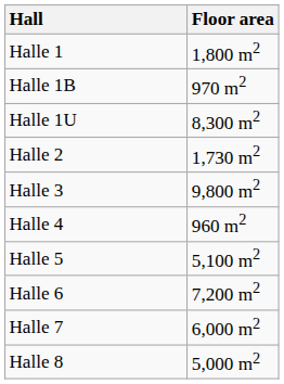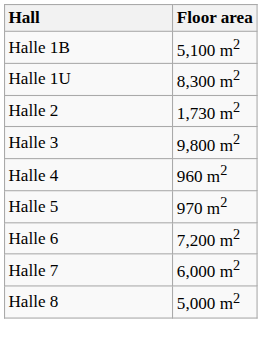 <table class="wikitable">
 <tr>
 <th style="text-align:left" width="150px">Hall</th>
 <th>Floor area</th>
 </tr>
 <tr>
-<td>Halle 1</td>
-<td><div>1,800 m<sup>2</sup></div></td>
-</tr>
-<tr>
 <td>Halle 1B</td>
-<td><div>970 m<sup>2</sup></div></td>
+<td><div>5,100 m<sup>2</sup></div></td>
 </tr>
 <tr>
 <td>Halle 1U</td>
 <td><div>8,300 m<sup>2</sup></div></td>
 </tr>
 <tr>
 <td>Halle 2</td>
 <td><div>1,730 m<sup>2</sup></div></td>
 </tr>
 <tr>
 <td>Halle 3</td>
 <td><div>9,800 m<sup>2</sup></div></td>
 </tr>
 <tr>
 <td>Halle 4</td>
 <td><div>960 m<sup>2</sup></div></td>
 </tr>
 <tr>
 <td>Halle 5</td>
-<td><div>5,100 m<sup>2</sup></div></td>
+<td><div>970 m<sup>2</sup></div></td>
 </tr>
 <tr>
 <td>Halle 6</td>
 <td><div>7,200 m<sup>2</sup></div></td>
 </tr>
 <tr>
 <td>Halle 7</td>
 <td><div>6,000 m<sup>2</sup></div></td>
 </tr>
 <tr>
 <td>Halle 8</td>
 <td><div>5,000 m<sup>2</sup></div></td>
 </tr>
 </table>
